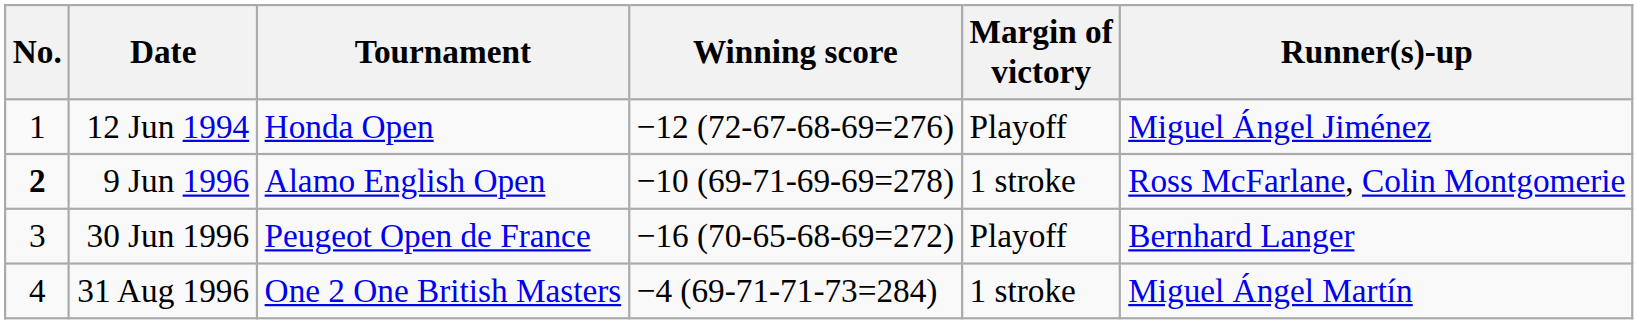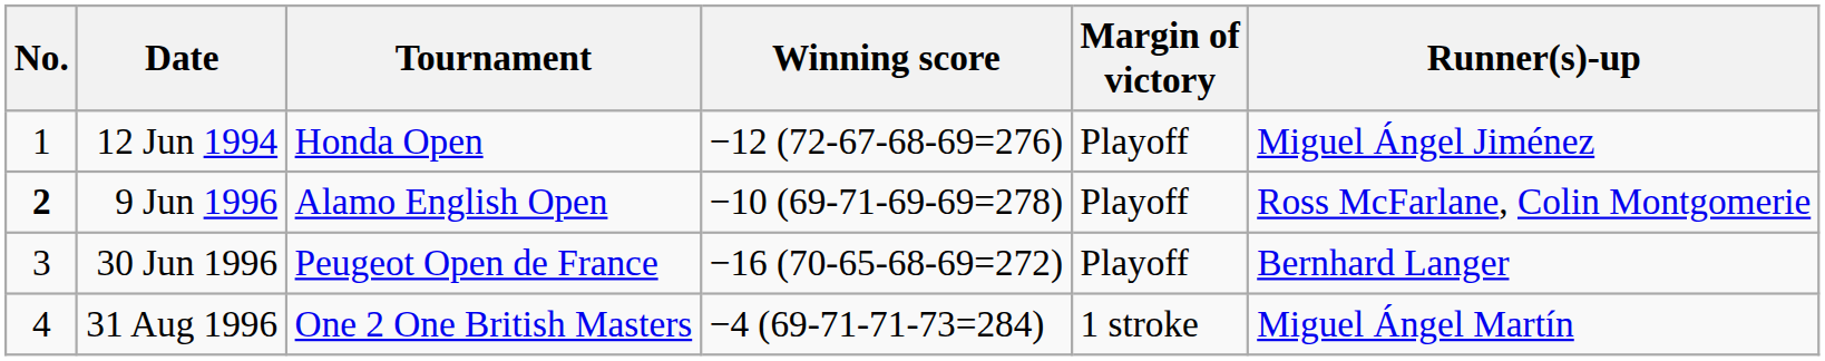 <table class="wikitable" style="font-size:95%;">
 <tr>
 <th>No.</th>
 <th>Date</th>
 <th>Tournament</th>
 <th>Winning score</th>
 <th>Margin of<br>victory</th>
 <th>Runner(s)-up</th>
 </tr>
 <tr>
 <td align=center>1</td>
 <td align=right>12 Jun <a href='#'>1994</a></td>
 <td><a href='#'>Honda Open</a></td>
 <td>−12 (72-67-68-69=276)</td>
 <td>Playoff</td>
 <td> <a href='#'>Miguel Ángel Jiménez</a></td>
 </tr>
 <tr>
 <td align=center><strong>2</strong></td>
 <td align=right>9 Jun <a href='#'>1996</a></td>
 <td><a href='#'>Alamo English Open</a></td>
 <td>−10 (69-71-69-69=278)</td>
-<td>1 stroke</td>
+<td>Playoff</td>
 <td> <a href='#'>Ross McFarlane</a>,  <a href='#'>Colin Montgomerie</a></td>
 </tr>
 <tr>
 <td align=center>3</td>
 <td align=right>30 Jun 1996</td>
 <td><a href='#'>Peugeot Open de France</a></td>
 <td>−16 (70-65-68-69=272)</td>
 <td>Playoff</td>
 <td> <a href='#'>Bernhard Langer</a></td>
 </tr>
 <tr>
 <td align=center>4</td>
 <td align=right>31 Aug 1996</td>
 <td><a href='#'>One 2 One British Masters</a></td>
 <td>−4 (69-71-71-73=284)</td>
 <td>1 stroke</td>
 <td> <a href='#'>Miguel Ángel Martín</a></td>
 </tr>
 </table>
